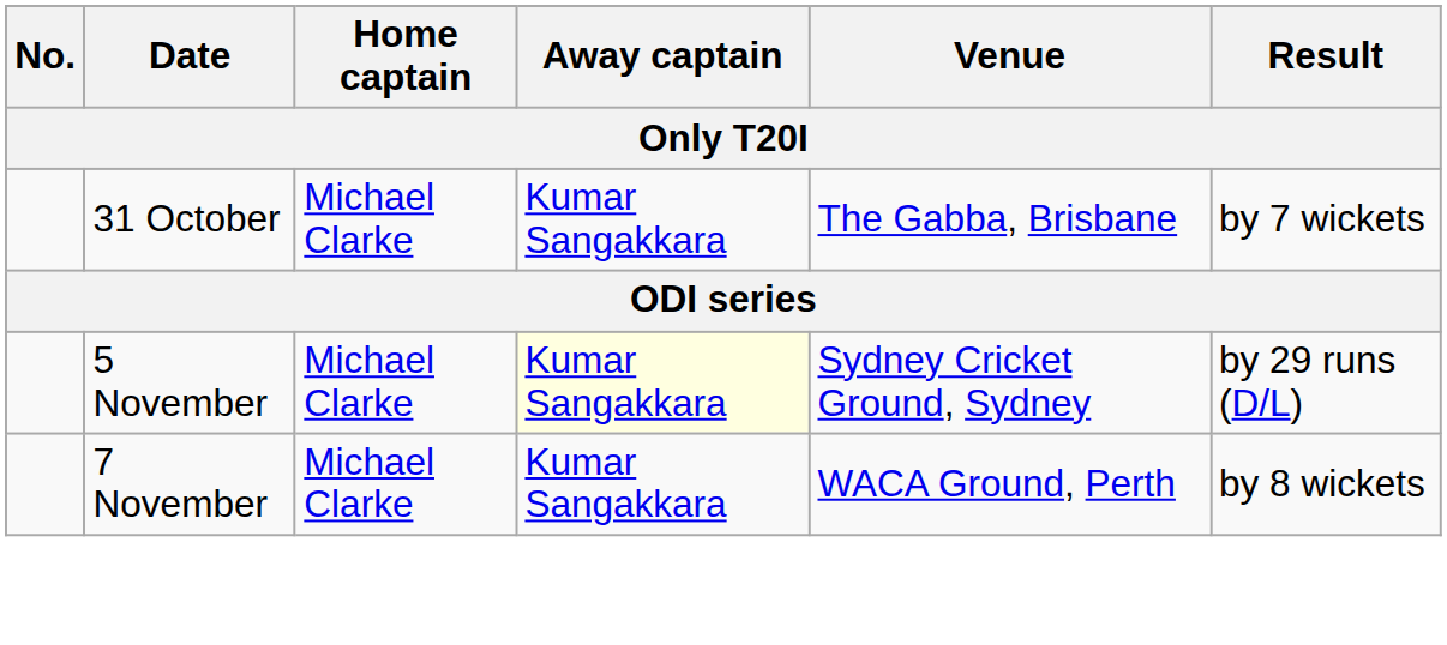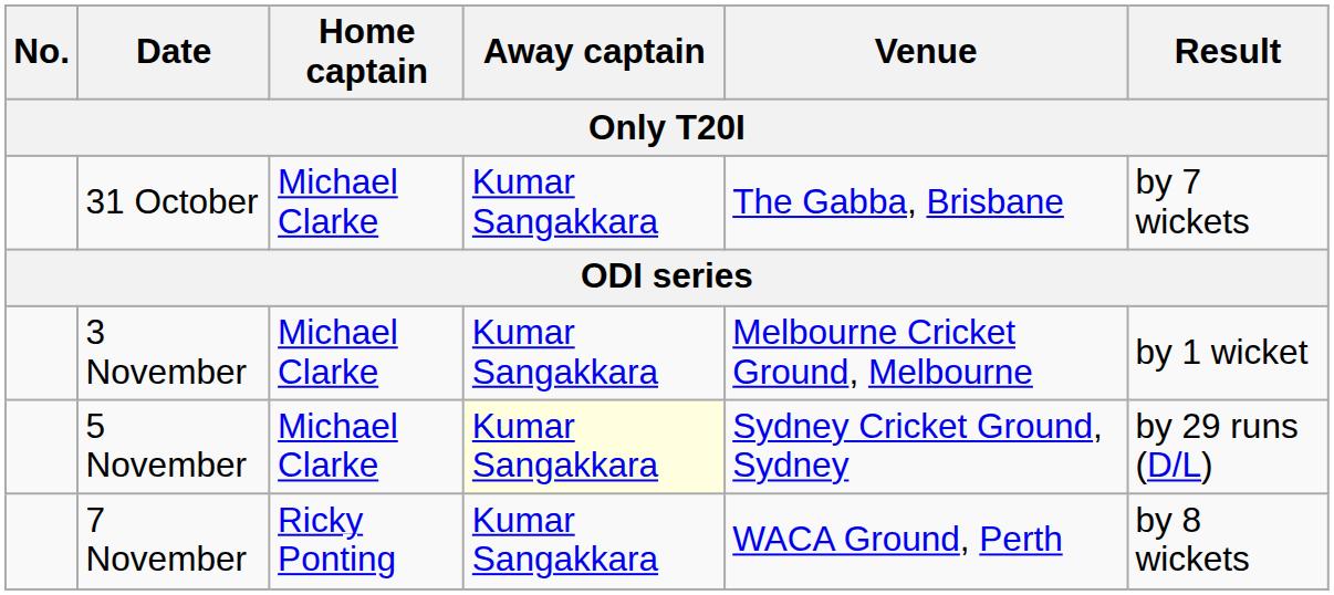 <table class="wikitable">
 <tr>
 <th>No.</th>
 <th>Date</th>
 <th>Home captain</th>
 <th>Away captain</th>
 <th>Venue</th>
 <th>Result</th>
 </tr>
 <tr>
 <th colspan="6">Only T20I</th>
 </tr>
 <tr>
 <td></td>
 <td>31 October</td>
 <td><a href='#'>Michael Clarke</a></td>
 <td><a href='#'>Kumar Sangakkara</a></td>
 <td><a href='#'>The Gabba</a>, <a href='#'>Brisbane</a></td>
 <td> by 7 wickets</td>
 </tr>
 <tr>
 <th colspan="6">ODI series</th>
 </tr>
 <tr>
 <td></td>
+<td>3 November</td>
+<td><a href='#'>Michael Clarke</a></td>
+<td><a href='#'>Kumar Sangakkara</a></td>
+<td><a href='#'>Melbourne Cricket Ground</a>, <a href='#'>Melbourne</a></td>
+<td> by 1 wicket</td>
+</tr>
+<tr>
+<td></td>
 <td>5 November</td>
 <td><a href='#'>Michael Clarke</a></td>
 <td style="background: lightyellow;"><a href='#'>Kumar Sangakkara</a></td>
 <td><a href='#'>Sydney Cricket Ground</a>, <a href='#'>Sydney</a></td>
 <td> by 29 runs (<a href='#'>D/L</a>)</td>
 </tr>
 <tr>
 <td></td>
 <td>7 November</td>
-<td><a href='#'>Michael Clarke</a></td>
+<td><a href='#'>Ricky Ponting</a></td>
 <td><a href='#'>Kumar Sangakkara</a></td>
 <td><a href='#'>WACA Ground</a>, <a href='#'>Perth</a></td>
 <td> by 8 wickets</td>
 </tr>
 </table>
